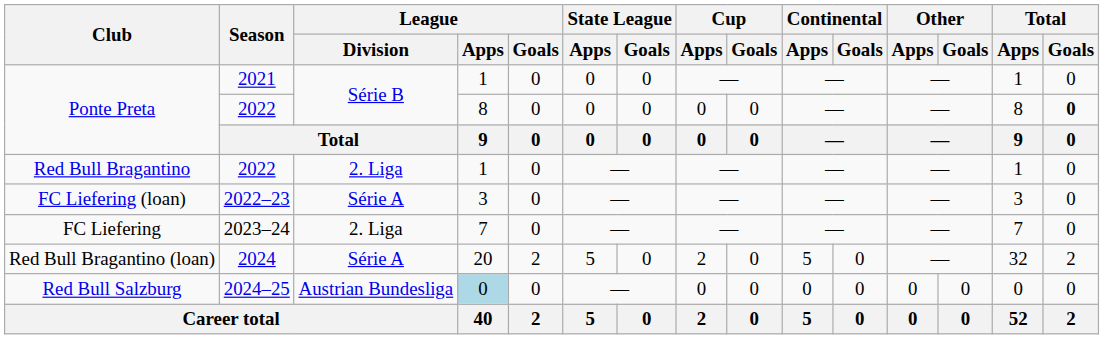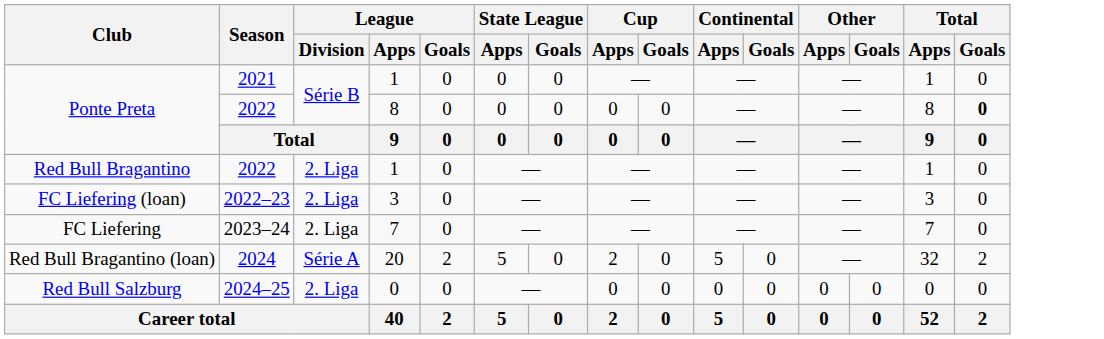 <table class="wikitable" style="text-align: center">
 <tr>
 <th rowspan="2">Club</th>
 <th rowspan="2">Season</th>
 <th colspan="3">League</th>
 <th colspan="2">State League</th>
 <th colspan="2">Cup</th>
 <th colspan="2">Continental</th>
 <th colspan="2">Other</th>
 <th colspan="2">Total</th>
 </tr>
 <tr>
 <th>Division</th>
 <th>Apps</th>
 <th>Goals</th>
 <th>Apps</th>
 <th>Goals</th>
 <th>Apps</th>
 <th>Goals</th>
 <th>Apps</th>
 <th>Goals</th>
 <th>Apps</th>
 <th>Goals</th>
 <th>Apps</th>
 <th>Goals</th>
 </tr>
 <tr>
 <td rowspan="3"><a href='#'>Ponte Preta</a></td>
 <td><a href='#'>2021</a></td>
 <td rowspan="2"><a href='#'>Série B</a></td>
 <td>1</td>
 <td>0</td>
 <td>0</td>
 <td>0</td>
 <td colspan="2">—</td>
 <td colspan="2">—</td>
 <td colspan="2">—</td>
 <td>1</td>
 <td>0</td>
 </tr>
 <tr>
 <td><a href='#'>2022</a></td>
 <td>8</td>
 <td>0</td>
 <td>0</td>
 <td>0</td>
 <td>0</td>
 <td>0</td>
 <td colspan="2">—</td>
 <td colspan="2">—</td>
 <td>8</td>
 <td><strong>0</strong></td>
 </tr>
 <tr>
 <th colspan="2">Total</th>
 <th>9</th>
 <th>0</th>
 <th>0</th>
 <th>0</th>
 <th>0</th>
 <th>0</th>
 <th colspan="2">—</th>
 <th colspan="2">—</th>
 <th>9</th>
 <th>0</th>
 </tr>
 <tr>
 <td><a href='#'>Red Bull Bragantino</a></td>
 <td><a href='#'>2022</a></td>
 <td><a href='#'>2. Liga</a></td>
 <td>1</td>
 <td>0</td>
 <td colspan="2">—</td>
 <td colspan="2">—</td>
 <td colspan="2">—</td>
 <td colspan="2">—</td>
 <td>1</td>
 <td>0</td>
 </tr>
 <tr>
 <td><a href='#'>FC Liefering</a> (loan)</td>
 <td><a href='#'>2022–23</a></td>
-<td><a href='#'>Série A</a></td>
+<td><a href='#'>2. Liga</a></td>
 <td>3</td>
 <td>0</td>
 <td colspan="2">—</td>
 <td colspan="2">—</td>
 <td colspan="2">—</td>
 <td colspan="2">—</td>
 <td>3</td>
 <td>0</td>
 </tr>
 <tr>
 <td>FC Liefering</td>
 <td>2023–24</td>
 <td>2. Liga</td>
 <td>7</td>
 <td>0</td>
 <td colspan="2">—</td>
 <td colspan="2">—</td>
 <td colspan="2">—</td>
 <td colspan="2">—</td>
 <td>7</td>
 <td>0</td>
 </tr>
 <tr>
 <td>Red Bull Bragantino (loan)</td>
 <td><a href='#'>2024</a></td>
 <td><a href='#'>Série A</a></td>
 <td>20</td>
 <td>2</td>
 <td>5</td>
 <td>0</td>
 <td>2</td>
 <td>0</td>
 <td>5</td>
 <td>0</td>
 <td colspan="2">—</td>
 <td>32</td>
 <td>2</td>
 </tr>
 <tr>
 <td><a href='#'>Red Bull Salzburg</a></td>
 <td><a href='#'>2024–25</a></td>
-<td><a href='#'>Austrian Bundesliga</a></td>
-<td style="background: lightblue;">0</td>
+<td><a href='#'>2. Liga</a></td>
+<td>0</td>
 <td>0</td>
 <td colspan="2">—</td>
 <td>0</td>
 <td>0</td>
 <td>0</td>
 <td>0</td>
 <td>0</td>
 <td>0</td>
 <td>0</td>
 <td>0</td>
 </tr>
 <tr>
 <th colspan="3"><strong>Career total</strong></th>
 <th>40</th>
 <th>2</th>
 <th>5</th>
 <th>0</th>
 <th>2</th>
 <th>0</th>
 <th>5</th>
 <th>0</th>
 <th>0</th>
 <th>0</th>
 <th>52</th>
 <th>2</th>
 </tr>
 </table>
